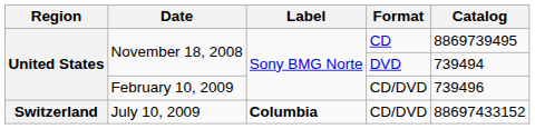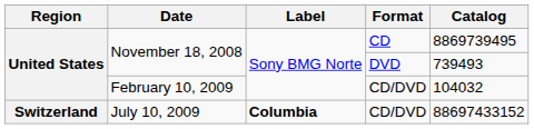 <table class="wikitable plainrowheaders">
 <tr>
 <th scope="col">Region</th>
 <th scope="col">Date</th>
 <th scope="col">Label</th>
 <th scope="col">Format</th>
 <th scope="col">Catalog</th>
 </tr>
 <tr>
 <th scope="row" rowspan="3">United States</th>
 <td rowspan="2">November 18, 2008</td>
 <td rowspan="3"><a href='#'>Sony BMG Norte</a></td>
 <td><a href='#'>CD</a></td>
 <td>8869739495</td>
 </tr>
 <tr>
 <td><a href='#'>DVD</a></td>
-<td>739494</td>
+<td>739493</td>
 </tr>
 <tr>
 <td>February 10, 2009</td>
 <td>CD/DVD</td>
-<td>739496</td>
+<td>104032</td>
 </tr>
 <tr>
 <th scope="row">Switzerland</th>
 <td>July 10, 2009</td>
 <td><strong>Columbia</strong></td>
 <td>CD/DVD</td>
 <td>88697433152</td>
 </tr>
 </table>
